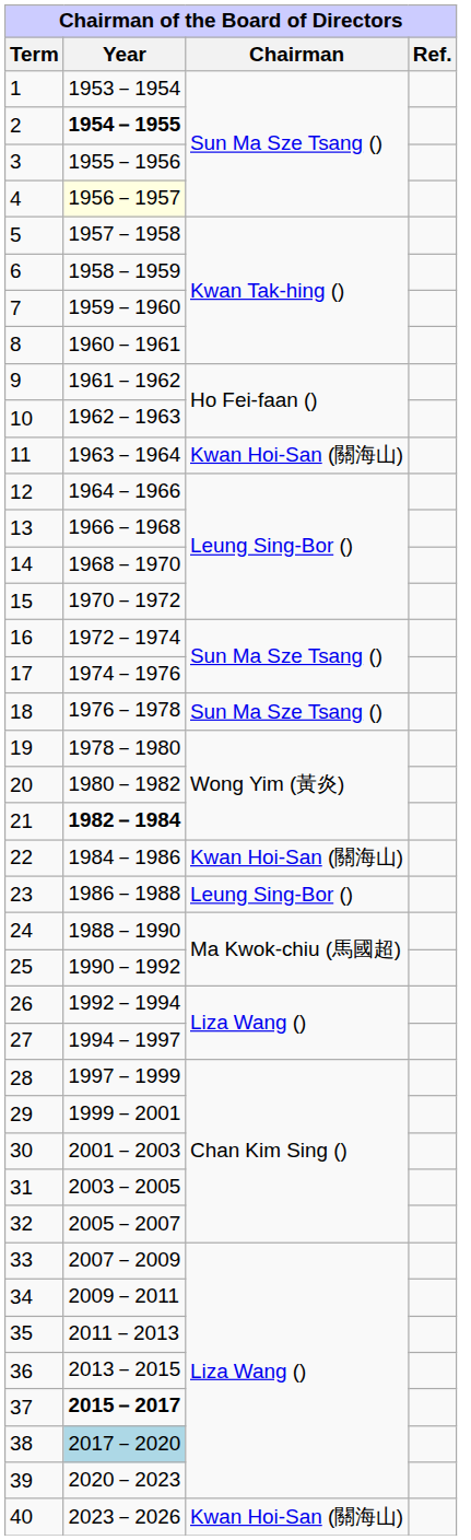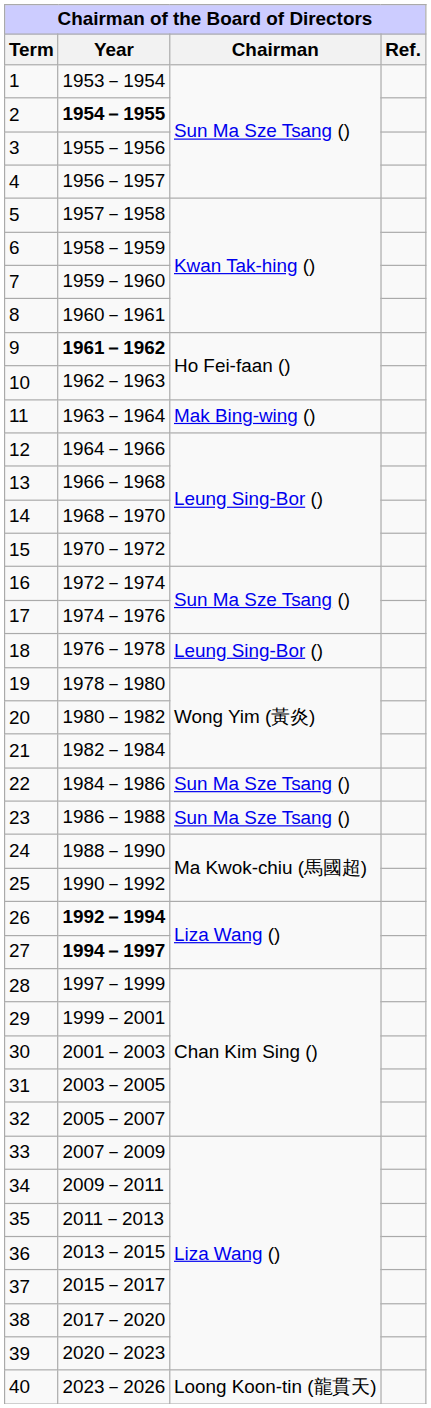 <table class="wikitable">
 <tr>
 <th colspan="4" style="background: #ccf;"><strong>Chairman of the Board of Directors</strong></th>
 </tr>
 <tr>
 <th>Term</th>
 <th>Year</th>
 <th>Chairman</th>
 <th>Ref.</th>
 </tr>
 <tr>
 <td>1</td>
 <td>1953－1954</td>
 <td rowspan="4"><a href='#'>Sun Ma Sze Tsang</a> ()</td>
 <td></td>
 </tr>
 <tr>
 <td>2</td>
 <td><strong>1954－1955</strong></td>
 <td></td>
 </tr>
 <tr>
 <td>3</td>
 <td>1955－1956</td>
 <td></td>
 </tr>
 <tr>
 <td>4</td>
-<td style="background: lightyellow;">1956－1957</td>
+<td>1956－1957</td>
 <td></td>
 </tr>
 <tr>
 <td>5</td>
 <td>1957－1958</td>
 <td rowspan="4"><a href='#'>Kwan Tak-hing</a> ()</td>
 <td></td>
 </tr>
 <tr>
 <td>6</td>
 <td>1958－1959</td>
 <td></td>
 </tr>
 <tr>
 <td>7</td>
 <td>1959－1960</td>
 <td></td>
 </tr>
 <tr>
 <td>8</td>
 <td>1960－1961</td>
 <td></td>
 </tr>
 <tr>
 <td>9</td>
-<td>1961－1962</td>
+<td><strong>1961－1962</strong></td>
 <td rowspan="2">Ho Fei-faan ()</td>
 <td></td>
 </tr>
 <tr>
 <td>10</td>
 <td>1962－1963</td>
 <td></td>
 </tr>
 <tr>
 <td>11</td>
 <td>1963－1964</td>
-<td><a href='#'>Kwan Hoi-San</a> (關海山)</td>
+<td><a href='#'>Mak Bing-wing</a> ()</td>
 <td></td>
 </tr>
 <tr>
 <td>12</td>
 <td>1964－1966</td>
 <td rowspan="4"><a href='#'>Leung Sing-Bor</a> ()</td>
 <td></td>
 </tr>
 <tr>
 <td>13</td>
 <td>1966－1968</td>
 <td></td>
 </tr>
 <tr>
 <td>14</td>
 <td>1968－1970</td>
 <td></td>
 </tr>
 <tr>
 <td>15</td>
 <td>1970－1972</td>
 <td></td>
 </tr>
 <tr>
 <td>16</td>
 <td>1972－1974</td>
 <td rowspan="2"><a href='#'>Sun Ma Sze Tsang</a> ()</td>
 <td></td>
 </tr>
 <tr>
 <td>17</td>
 <td>1974－1976</td>
 <td></td>
 </tr>
 <tr>
 <td>18</td>
 <td>1976－1978</td>
-<td><a href='#'>Sun Ma Sze Tsang</a> ()</td>
+<td><a href='#'>Leung Sing-Bor</a> ()</td>
 <td></td>
 </tr>
 <tr>
 <td>19</td>
 <td>1978－1980</td>
 <td rowspan="3">Wong Yim (黃炎)</td>
 <td></td>
 </tr>
 <tr>
 <td>20</td>
 <td>1980－1982</td>
 <td></td>
 </tr>
 <tr>
 <td>21</td>
-<td><strong>1982－1984</strong></td>
+<td>1982－1984</td>
 <td></td>
 </tr>
 <tr>
 <td>22</td>
 <td>1984－1986</td>
-<td><a href='#'>Kwan Hoi-San</a> (關海山)</td>
+<td><a href='#'>Sun Ma Sze Tsang</a> ()</td>
 <td></td>
 </tr>
 <tr>
 <td>23</td>
 <td>1986－1988</td>
-<td><a href='#'>Leung Sing-Bor</a> ()</td>
+<td><a href='#'>Sun Ma Sze Tsang</a> ()</td>
 <td></td>
 </tr>
 <tr>
 <td>24</td>
 <td>1988－1990</td>
 <td rowspan="2">Ma Kwok-chiu (馬國超)</td>
 <td></td>
 </tr>
 <tr>
 <td>25</td>
 <td>1990－1992</td>
 <td></td>
 </tr>
 <tr>
 <td>26</td>
-<td>1992－1994</td>
+<td><strong>1992－1994</strong></td>
 <td rowspan="2"><a href='#'>Liza Wang</a> ()</td>
 <td></td>
 </tr>
 <tr>
 <td>27</td>
-<td>1994－1997</td>
+<td><strong>1994－1997</strong></td>
 <td></td>
 </tr>
 <tr>
 <td>28</td>
 <td>1997－1999</td>
 <td rowspan="5">Chan Kim Sing ()</td>
 <td></td>
 </tr>
 <tr>
 <td>29</td>
 <td>1999－2001</td>
 <td></td>
 </tr>
 <tr>
 <td>30</td>
 <td>2001－2003</td>
 <td></td>
 </tr>
 <tr>
 <td>31</td>
 <td>2003－2005</td>
 <td></td>
 </tr>
 <tr>
 <td>32</td>
 <td>2005－2007</td>
 <td></td>
 </tr>
 <tr>
 <td>33</td>
 <td>2007－2009</td>
 <td rowspan="7"><a href='#'>Liza Wang</a> ()</td>
 <td></td>
 </tr>
 <tr>
 <td>34</td>
 <td>2009－2011</td>
 <td></td>
 </tr>
 <tr>
 <td>35</td>
 <td>2011－2013</td>
 <td></td>
 </tr>
 <tr>
 <td>36</td>
 <td>2013－2015</td>
 <td></td>
 </tr>
 <tr>
 <td>37</td>
-<td><strong>2015－2017</strong></td>
+<td>2015－2017</td>
 <td></td>
 </tr>
 <tr>
 <td>38</td>
-<td style="background: lightblue;">2017－2020</td>
+<td>2017－2020</td>
 <td></td>
 </tr>
 <tr>
 <td>39</td>
 <td>2020－2023</td>
 <td></td>
 </tr>
 <tr>
 <td>40</td>
 <td>2023－2026</td>
-<td><a href='#'>Kwan Hoi-San</a> (關海山)</td>
+<td>Loong Koon-tin (龍貫天)</td>
 <td></td>
 </tr>
 </table>
